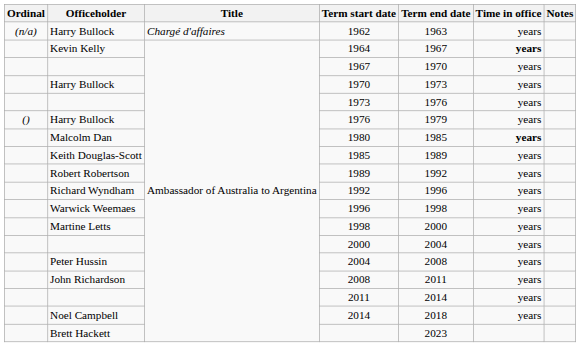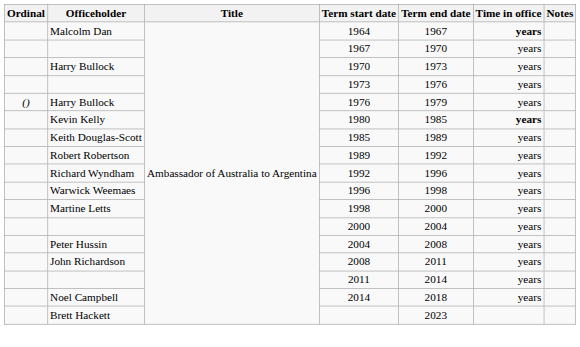 <table class='wikitable sortable'>
 <tr>
 <th>Ordinal</th>
 <th>Officeholder</th>
 <th>Title</th>
 <th>Term start date</th>
 <th>Term end date</th>
 <th>Time in office</th>
 <th>Notes</th>
 </tr>
 <tr>
-<td align=center><em>(n/a)</em></td>
-<td>Harry Bullock</td>
-<td><em>Chargé d'affaires</em></td>
-<td align=center>1962</td>
-<td align=center>1963</td>
-<td align=right> years</td>
-<td></td>
-</tr>
-<tr>
 <td align=center></td>
-<td>Kevin Kelly</td>
+<td>Malcolm Dan</td>
 <td rowspan=18>Ambassador of Australia to Argentina</td>
 <td align=center>1964</td>
 <td align=center>1967</td>
 <td align=right><strong> years</strong></td>
 <td></td>
 </tr>
 <tr>
 <td align=center></td>
 <td></td>
 <td align=center>1967</td>
 <td align=center>1970</td>
 <td align=right> years</td>
 <td></td>
 </tr>
 <tr>
 <td align=center></td>
 <td>Harry Bullock</td>
 <td align=center>1970</td>
 <td align=center>1973</td>
 <td align=right> years</td>
 <td></td>
 </tr>
 <tr>
 <td align=center></td>
 <td></td>
 <td align=center>1973</td>
 <td align=center>1976</td>
 <td align=right> years</td>
 <td></td>
 </tr>
 <tr>
 <td align=center><em>()</em></td>
 <td>Harry Bullock</td>
 <td align=center>1976</td>
 <td align=center>1979</td>
 <td align=right> years</td>
 <td></td>
 </tr>
 <tr>
 <td align=center></td>
-<td>Malcolm Dan</td>
+<td>Kevin Kelly</td>
 <td align=center>1980</td>
 <td align=center>1985</td>
 <td align=right><strong> years</strong></td>
 <td></td>
 </tr>
 <tr>
 <td align=center></td>
 <td>Keith Douglas-Scott</td>
 <td align=center>1985</td>
 <td align=center>1989</td>
 <td align=right> years</td>
 <td></td>
 </tr>
 <tr>
 <td align=center></td>
 <td>Robert Robertson</td>
 <td align=center>1989</td>
 <td align=center>1992</td>
 <td align=right> years</td>
 <td></td>
 </tr>
 <tr>
 <td align=center></td>
 <td>Richard Wyndham</td>
 <td align=center>1992</td>
 <td align=center>1996</td>
 <td align=right> years</td>
 <td></td>
 </tr>
 <tr>
 <td align=center></td>
 <td>Warwick Weemaes</td>
 <td align=center>1996</td>
 <td align=center>1998</td>
 <td align=right> years</td>
 <td></td>
 </tr>
 <tr>
 <td align=center></td>
 <td>Martine Letts</td>
 <td align=center>1998</td>
 <td align=center>2000</td>
 <td align=right> years</td>
 <td></td>
 </tr>
 <tr>
 <td align=center></td>
 <td></td>
 <td align=center>2000</td>
 <td align=center>2004</td>
 <td align=right> years</td>
 <td></td>
 </tr>
 <tr>
 <td align=center></td>
 <td>Peter Hussin</td>
 <td align=center>2004</td>
 <td align=center>2008</td>
 <td align=right> years</td>
 <td></td>
 </tr>
 <tr>
 <td align=center></td>
 <td>John Richardson</td>
 <td align=center>2008</td>
 <td align=center>2011</td>
 <td align=right> years</td>
 <td></td>
 </tr>
 <tr>
 <td align=center></td>
 <td></td>
 <td align=center>2011</td>
 <td align=center>2014</td>
 <td align=right> years</td>
 <td></td>
 </tr>
 <tr>
 <td align=center></td>
 <td>Noel Campbell</td>
 <td align=center>2014</td>
 <td align=center>2018</td>
 <td align=right> years</td>
 <td></td>
 </tr>
 <tr>
 <td align=center></td>
 <td>Brett Hackett</td>
 <td align=center></td>
 <td align=center>2023</td>
 <td align=right></td>
 <td></td>
 </tr>
 </table>
